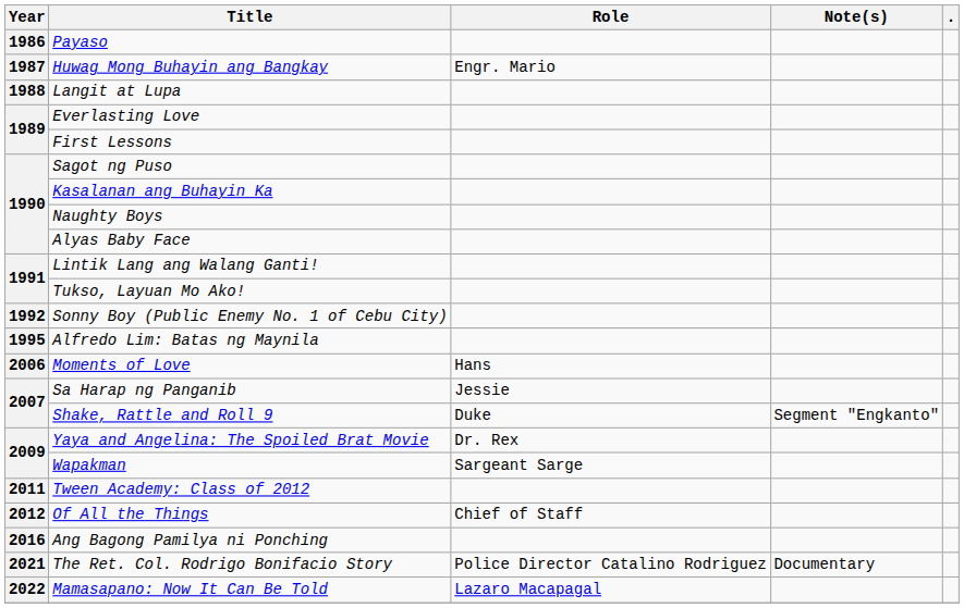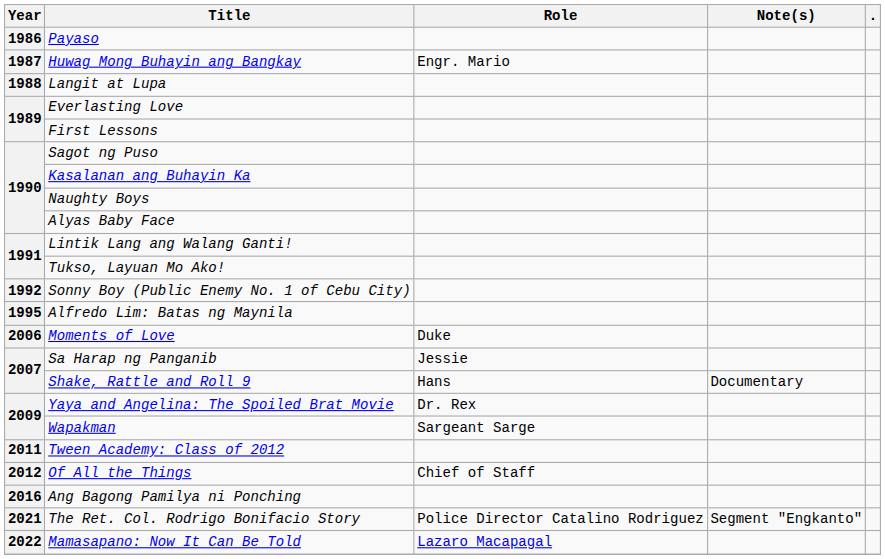 <table class="wikitable plainrowheaders sortable">
 <tr>
 <th scope="col">Year</th>
 <th scope="col">Title</th>
 <th scope="col" class="unsortable">Role</th>
 <th scope="col" class="unsortable">Note(s)</th>
 <th scope="col" class="unsortable">.</th>
 </tr>
 <tr>
 <th scope="row">1986</th>
 <td><em><a href='#'>Payaso</a></em></td>
 <td></td>
 <td></td>
 <td style="text-align:center;"></td>
 </tr>
 <tr>
 <th scope="row">1987</th>
 <td><em><a href='#'>Huwag Mong Buhayin ang Bangkay</a></em></td>
 <td>Engr. Mario</td>
 <td></td>
 <td style="text-align:center;"></td>
 </tr>
 <tr>
 <th scope="row">1988</th>
 <td><em>Langit at Lupa</em></td>
 <td></td>
 <td></td>
 <td style="text-align:center;"></td>
 </tr>
 <tr>
 <th rowspan="2" scope="row">1989</th>
 <td><em>Everlasting Love</em></td>
 <td></td>
 <td></td>
 <td style="text-align:center;"></td>
 </tr>
 <tr>
 <td><em>First Lessons</em></td>
 <td></td>
 <td></td>
 <td style="text-align:center;"></td>
 </tr>
 <tr>
 <th rowspan="4" scope="row">1990</th>
 <td><em>Sagot ng Puso</em></td>
 <td></td>
 <td></td>
 <td style="text-align:center;"></td>
 </tr>
 <tr>
 <td><em><a href='#'>Kasalanan ang Buhayin Ka</a></em></td>
 <td></td>
 <td></td>
 <td style="text-align:center;"></td>
 </tr>
 <tr>
 <td><em>Naughty Boys</em></td>
 <td></td>
 <td></td>
 <td style="text-align:center;"></td>
 </tr>
 <tr>
 <td><em>Alyas Baby Face</em></td>
 <td></td>
 <td></td>
 <td style="text-align:center;"></td>
 </tr>
 <tr>
 <th rowspan="2" scope="row">1991</th>
 <td><em>Lintik Lang ang Walang Ganti!</em></td>
 <td></td>
 <td></td>
 <td style="text-align:center;"></td>
 </tr>
 <tr>
 <td><em>Tukso, Layuan Mo Ako!</em></td>
 <td></td>
 <td></td>
 <td style="text-align:center;"></td>
 </tr>
 <tr>
 <th scope="row">1992</th>
 <td><em>Sonny Boy (Public Enemy No. 1 of Cebu City)</em></td>
 <td></td>
 <td></td>
 <td style="text-align:center;"></td>
 </tr>
 <tr>
 <th scope="row">1995</th>
 <td><em>Alfredo Lim: Batas ng Maynila</em></td>
 <td></td>
 <td></td>
 <td style="text-align:center;"></td>
 </tr>
 <tr>
 <th scope="row">2006</th>
 <td><em><a href='#'>Moments of Love</a></em></td>
-<td>Hans</td>
+<td>Duke</td>
 <td></td>
 <td style="text-align:center;"></td>
 </tr>
 <tr>
 <th rowspan="2" scope="row">2007</th>
 <td><em>Sa Harap ng Panganib</em></td>
 <td>Jessie</td>
 <td></td>
 <td style="text-align:center;"></td>
 </tr>
 <tr>
 <td><em><a href='#'>Shake, Rattle and Roll 9</a></em></td>
-<td>Duke</td>
-<td>Segment "Engkanto"</td>
+<td>Hans</td>
+<td>Documentary</td>
 <td style="text-align:center;"></td>
 </tr>
 <tr>
 <th rowspan="2" scope="row">2009</th>
 <td><em><a href='#'>Yaya and Angelina: The Spoiled Brat Movie</a></em></td>
 <td>Dr. Rex</td>
 <td></td>
 <td style="text-align:center;"></td>
 </tr>
 <tr>
 <td><em><a href='#'>Wapakman</a></em></td>
 <td>Sargeant Sarge</td>
 <td></td>
 <td style="text-align:center;"></td>
 </tr>
 <tr>
 <th scope="row">2011</th>
 <td><em><a href='#'>Tween Academy: Class of 2012</a></em></td>
 <td></td>
 <td></td>
 <td style="text-align:center;"></td>
 </tr>
 <tr>
 <th scope="row">2012</th>
 <td><em><a href='#'>Of All the Things</a></em></td>
 <td>Chief of Staff</td>
 <td></td>
 <td style="text-align:center;"></td>
 </tr>
 <tr>
 <th scope="row">2016</th>
 <td><em>Ang Bagong Pamilya ni Ponching</em></td>
 <td></td>
 <td></td>
 <td style="text-align:center;"></td>
 </tr>
 <tr>
 <th scope="row">2021</th>
 <td><em>The Ret. Col. Rodrigo Bonifacio Story</em></td>
 <td>Police Director Catalino Rodriguez</td>
-<td>Documentary</td>
+<td>Segment "Engkanto"</td>
 <td style="text-align:center;"></td>
 </tr>
 <tr>
 <th scope="row">2022</th>
 <td><em><a href='#'>Mamasapano: Now It Can Be Told</a></em></td>
 <td><a href='#'>Lazaro Macapagal</a></td>
 <td></td>
 <td style="text-align:center;"></td>
 </tr>
 <tr>
 </tr>
 </table>
